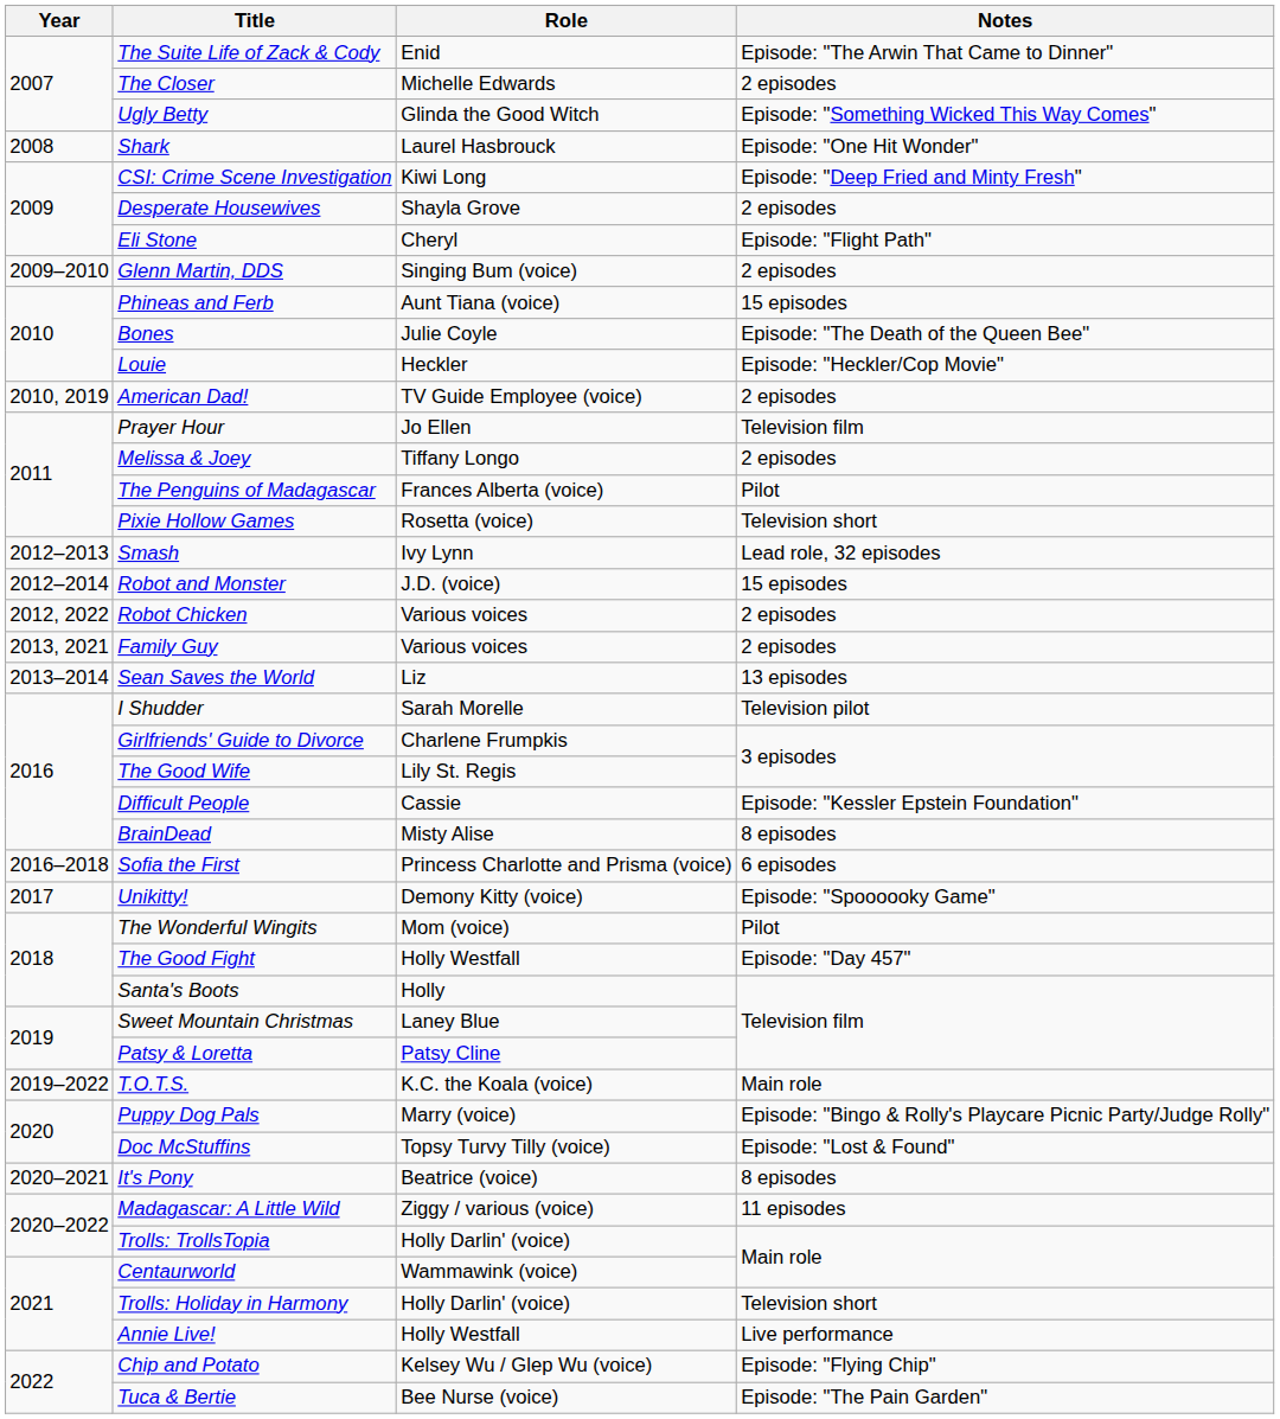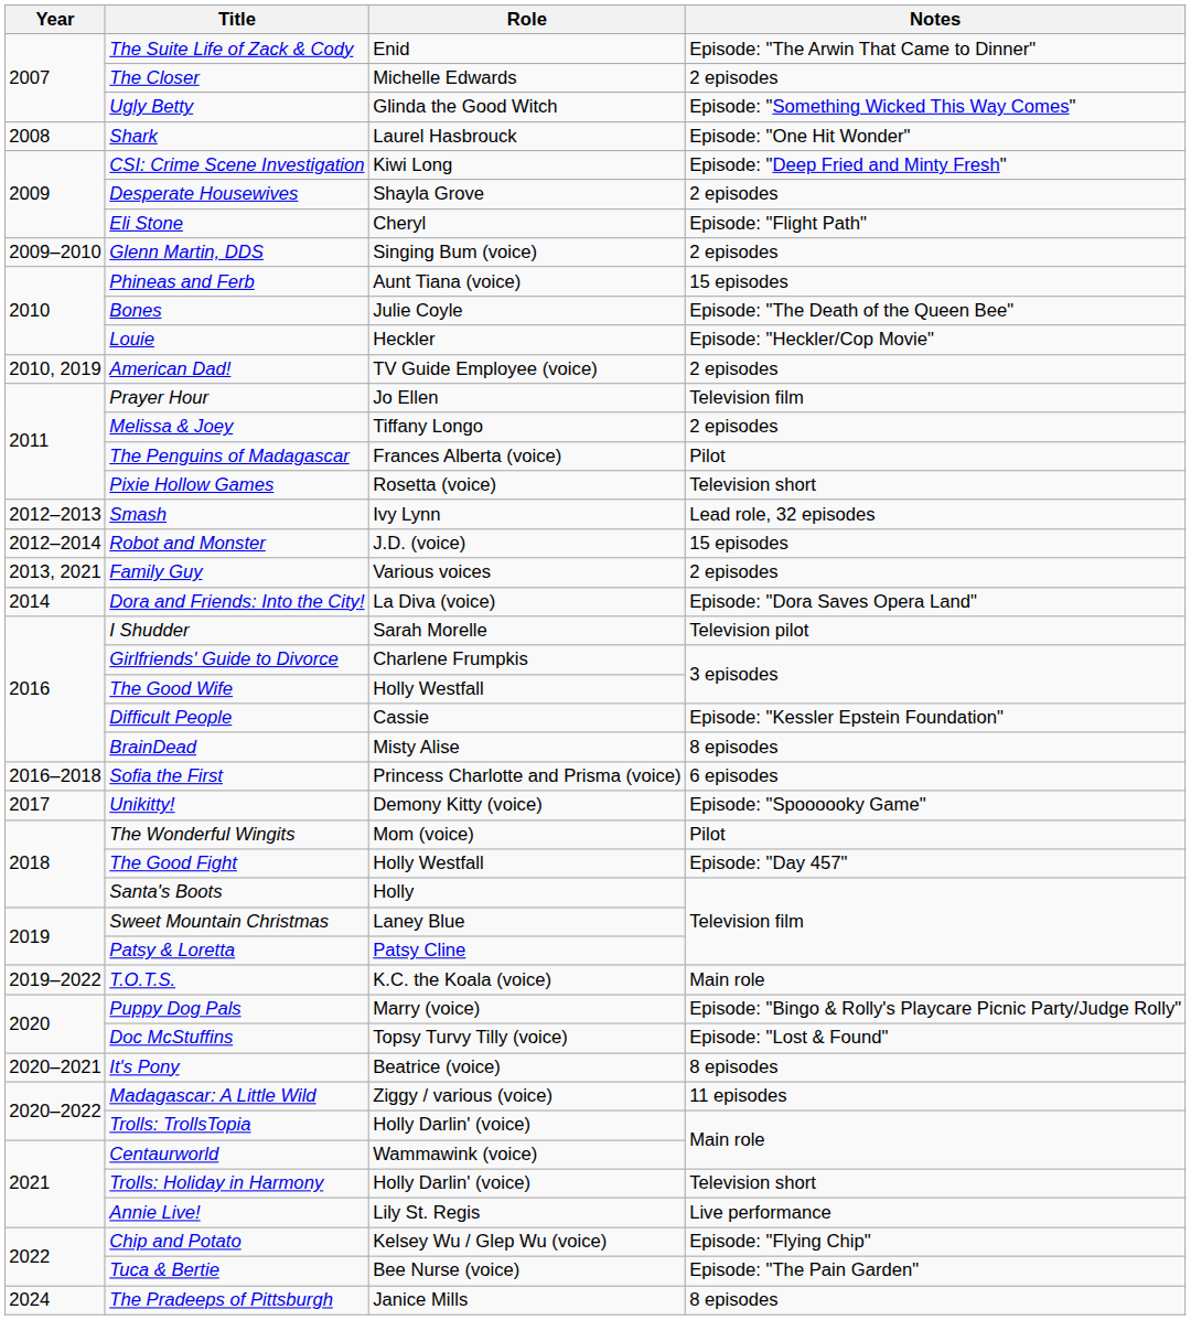 <table class="wikitable sortable">
 <tr>
 <th>Year</th>
 <th>Title</th>
 <th>Role</th>
 <th class="unsortable">Notes</th>
 </tr>
 <tr>
 <td rowspan=3>2007</td>
 <td><em><a href='#'>The Suite Life of Zack & Cody</a></em></td>
 <td>Enid</td>
 <td>Episode: "The Arwin That Came to Dinner"</td>
 </tr>
 <tr>
 <td><em><a href='#'>The Closer</a></em></td>
 <td>Michelle Edwards</td>
 <td>2 episodes</td>
 </tr>
 <tr>
 <td><em><a href='#'>Ugly Betty</a></em></td>
 <td>Glinda the Good Witch</td>
 <td>Episode: "<a href='#'>Something Wicked This Way Comes</a>"</td>
 </tr>
 <tr>
 <td>2008</td>
 <td><em><a href='#'>Shark</a></em></td>
 <td>Laurel Hasbrouck</td>
 <td>Episode: "One Hit Wonder"</td>
 </tr>
 <tr>
 <td rowspan=3>2009</td>
 <td><em><a href='#'>CSI: Crime Scene Investigation</a></em></td>
 <td>Kiwi Long</td>
 <td>Episode: "<a href='#'>Deep Fried and Minty Fresh</a>"</td>
 </tr>
 <tr>
 <td><em><a href='#'>Desperate Housewives</a></em></td>
 <td>Shayla Grove</td>
 <td>2 episodes</td>
 </tr>
 <tr>
 <td><em><a href='#'>Eli Stone</a></em></td>
 <td>Cheryl</td>
 <td>Episode: "Flight Path"</td>
 </tr>
 <tr>
 <td>2009–2010</td>
 <td><em><a href='#'>Glenn Martin, DDS</a></em></td>
 <td>Singing Bum (voice)</td>
 <td>2 episodes</td>
 </tr>
 <tr>
 <td rowspan=3>2010</td>
 <td><em><a href='#'>Phineas and Ferb</a></em></td>
 <td>Aunt Tiana (voice)</td>
 <td>15 episodes</td>
 </tr>
 <tr>
 <td><em><a href='#'>Bones</a></em></td>
 <td>Julie Coyle</td>
 <td>Episode: "The Death of the Queen Bee"</td>
 </tr>
 <tr>
 <td><em><a href='#'>Louie</a></em></td>
 <td>Heckler</td>
 <td>Episode: "Heckler/Cop Movie"</td>
 </tr>
 <tr>
 <td>2010, 2019</td>
 <td><em><a href='#'>American Dad!</a></em></td>
 <td>TV Guide Employee (voice)</td>
 <td>2 episodes</td>
 </tr>
 <tr>
 <td rowspan=4>2011</td>
 <td><em>Prayer Hour</em></td>
 <td>Jo Ellen</td>
 <td>Television film</td>
 </tr>
 <tr>
 <td><em><a href='#'>Melissa & Joey</a></em></td>
 <td>Tiffany Longo</td>
 <td>2 episodes</td>
 </tr>
 <tr>
 <td><em><a href='#'>The Penguins of Madagascar</a></em></td>
 <td>Frances Alberta (voice)</td>
 <td>Pilot</td>
 </tr>
 <tr>
 <td><em><a href='#'>Pixie Hollow Games</a></em></td>
 <td>Rosetta (voice)</td>
 <td>Television short</td>
 </tr>
 <tr>
 <td>2012–2013</td>
 <td><em><a href='#'>Smash</a></em></td>
 <td>Ivy Lynn</td>
 <td>Lead role, 32 episodes</td>
 </tr>
 <tr>
 <td>2012–2014</td>
 <td><em><a href='#'>Robot and Monster</a></em></td>
 <td>J.D. (voice)</td>
 <td>15 episodes</td>
 </tr>
 <tr>
-<td>2012, 2022</td>
-<td><em><a href='#'>Robot Chicken</a></em></td>
-<td>Various voices</td>
-<td>2 episodes</td>
-</tr>
-<tr>
 <td>2013, 2021</td>
 <td><em><a href='#'>Family Guy</a></em></td>
 <td>Various voices</td>
 <td>2 episodes</td>
 </tr>
 <tr>
-<td>2013–2014</td>
-<td><em><a href='#'>Sean Saves the World</a></em></td>
-<td>Liz</td>
-<td>13 episodes</td>
+<td>2014</td>
+<td><em><a href='#'>Dora and Friends: Into the City!</a></em></td>
+<td>La Diva (voice)</td>
+<td>Episode: "Dora Saves Opera Land"</td>
 </tr>
 <tr>
 <td rowspan=5>2016</td>
 <td><em>I Shudder</em></td>
 <td>Sarah Morelle</td>
 <td>Television pilot</td>
 </tr>
 <tr>
 <td><em><a href='#'>Girlfriends' Guide to Divorce</a></em></td>
 <td>Charlene Frumpkis</td>
 <td rowspan=2>3 episodes</td>
 </tr>
 <tr>
 <td><em><a href='#'>The Good Wife</a></em></td>
-<td>Lily St. Regis</td>
+<td>Holly Westfall</td>
 </tr>
 <tr>
 <td><em><a href='#'>Difficult People</a></em></td>
 <td>Cassie</td>
 <td>Episode: "Kessler Epstein Foundation"</td>
 </tr>
 <tr>
 <td><em><a href='#'>BrainDead</a></em></td>
 <td>Misty Alise</td>
 <td>8 episodes</td>
 </tr>
 <tr>
 <td>2016–2018</td>
 <td><em><a href='#'>Sofia the First</a></em></td>
 <td>Princess Charlotte and Prisma (voice)</td>
 <td>6 episodes</td>
 </tr>
 <tr>
 <td>2017</td>
 <td><em><a href='#'>Unikitty!</a></em></td>
 <td>Demony Kitty (voice)</td>
 <td>Episode: "Spoooooky Game"</td>
 </tr>
 <tr>
 <td rowspan=3>2018</td>
 <td><em>The Wonderful Wingits</em></td>
 <td>Mom (voice)</td>
 <td>Pilot</td>
 </tr>
 <tr>
 <td><em><a href='#'>The Good Fight</a></em></td>
 <td>Holly Westfall</td>
 <td>Episode: "Day 457"</td>
 </tr>
 <tr>
 <td><em>Santa's Boots</em></td>
 <td>Holly</td>
 <td rowspan=3>Television film</td>
 </tr>
 <tr>
 <td rowspan=2>2019</td>
 <td><em>Sweet Mountain Christmas</em></td>
 <td>Laney Blue</td>
 </tr>
 <tr>
 <td><em><a href='#'>Patsy & Loretta</a></em></td>
 <td><a href='#'>Patsy Cline</a></td>
 </tr>
 <tr>
 <td>2019–2022</td>
 <td><em><a href='#'>T.O.T.S.</a></em></td>
 <td>K.C. the Koala (voice)</td>
 <td>Main role</td>
 </tr>
 <tr>
 <td rowspan=2>2020</td>
 <td><em><a href='#'>Puppy Dog Pals</a></em></td>
 <td>Marry (voice)</td>
 <td>Episode: "Bingo & Rolly's Playcare Picnic Party/Judge Rolly"</td>
 </tr>
 <tr>
 <td><em><a href='#'>Doc McStuffins</a></em></td>
 <td>Topsy Turvy Tilly (voice)</td>
 <td>Episode: "Lost & Found"</td>
 </tr>
 <tr>
 <td>2020–2021</td>
 <td><em><a href='#'>It's Pony</a></em></td>
 <td>Beatrice (voice)</td>
 <td>8 episodes</td>
 </tr>
 <tr>
 <td rowspan=2>2020–2022</td>
 <td><em><a href='#'>Madagascar: A Little Wild</a></em></td>
 <td>Ziggy / various (voice)</td>
 <td>11 episodes</td>
 </tr>
 <tr>
 <td><em><a href='#'>Trolls: TrollsTopia</a></em></td>
 <td>Holly Darlin' (voice)</td>
 <td rowspan=2>Main role</td>
 </tr>
 <tr>
 <td rowspan=3>2021</td>
 <td><em><a href='#'>Centaurworld</a></em></td>
 <td>Wammawink (voice)</td>
 </tr>
 <tr>
 <td><em><a href='#'>Trolls: Holiday in Harmony</a></em></td>
 <td>Holly Darlin' (voice)</td>
 <td>Television short</td>
 </tr>
 <tr>
 <td><em><a href='#'>Annie Live!</a></em></td>
-<td>Holly Westfall</td>
+<td>Lily St. Regis</td>
 <td>Live performance</td>
 </tr>
 <tr>
 <td rowspan=2>2022</td>
 <td><em><a href='#'>Chip and Potato</a></em></td>
 <td>Kelsey Wu / Glep Wu (voice)</td>
 <td>Episode: "Flying Chip"</td>
 </tr>
 <tr>
 <td><em><a href='#'>Tuca & Bertie</a></em></td>
 <td>Bee Nurse (voice)</td>
 <td>Episode: "The Pain Garden"</td>
 </tr>
+<tr>
+<td>2024</td>
+<td><em><a href='#'>The Pradeeps of Pittsburgh</a></em></td>
+<td>Janice Mills</td>
+<td>8 episodes</td>
+</tr>
 </table>
